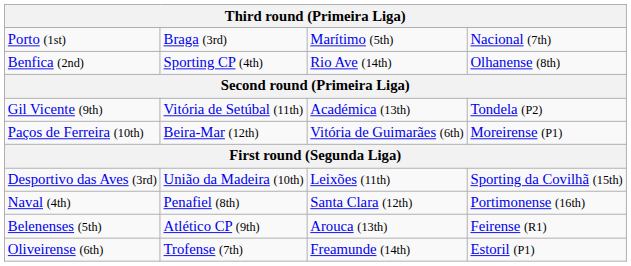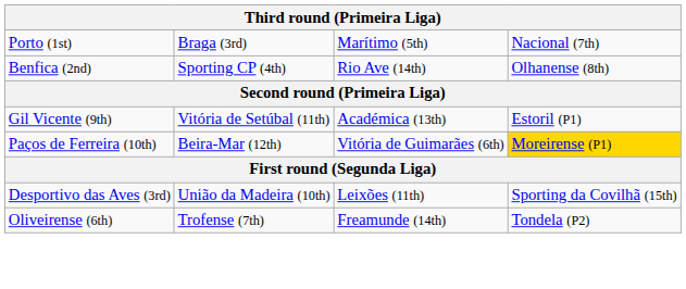 <table class="wikitable">
 <tr>
 <th colspan="4">Third round (Primeira Liga)</th>
 </tr>
 <tr>
 <td><a href='#'>Porto</a> <small>(1st)</small></td>
 <td><a href='#'>Braga</a> <small>(3rd)</small></td>
 <td><a href='#'>Marítimo</a> <small>(5th)</small></td>
 <td><a href='#'>Nacional</a> <small>(7th)</small></td>
 </tr>
 <tr>
 <td><a href='#'>Benfica</a> <small>(2nd)</small></td>
 <td><a href='#'>Sporting CP</a> <small>(4th)</small></td>
 <td><a href='#'>Rio Ave</a> <small>(14th)</small></td>
 <td><a href='#'>Olhanense</a> <small>(8th)</small></td>
 </tr>
 <tr>
 <th colspan="4">Second round (Primeira Liga)</th>
 </tr>
 <tr>
 <td><a href='#'>Gil Vicente</a> <small>(9th)</small></td>
 <td><a href='#'>Vitória de Setúbal</a> <small>(11th)</small></td>
 <td><a href='#'>Académica</a> <small>(13th)</small></td>
-<td><a href='#'>Tondela</a> <small>(P2)</small></td>
+<td><a href='#'>Estoril</a> <small>(P1)</small></td>
 </tr>
 <tr>
 <td><a href='#'>Paços de Ferreira</a> <small>(10th)</small></td>
 <td><a href='#'>Beira-Mar</a> <small>(12th)</small></td>
 <td><a href='#'>Vitória de Guimarães</a> <small>(6th)</small></td>
-<td><a href='#'>Moreirense</a> <small>(P1)</small></td>
+<td style="background: gold;"><a href='#'>Moreirense</a> <small>(P1)</small></td>
 </tr>
 <tr>
 <th colspan="4">First round (Segunda Liga)</th>
 </tr>
 <tr>
 <td><a href='#'>Desportivo das Aves</a> <small>(3rd)</small></td>
 <td><a href='#'>União da Madeira</a> <small>(10th)</small></td>
 <td><a href='#'>Leixões</a> <small>(11th)</small></td>
 <td><a href='#'>Sporting da Covilhã</a> <small>(15th)</small></td>
 </tr>
 <tr>
-<td><a href='#'>Naval</a> <small>(4th)</small></td>
-<td><a href='#'>Penafiel</a> <small>(8th)</small></td>
-<td><a href='#'>Santa Clara</a> <small>(12th)</small></td>
-<td><a href='#'>Portimonense</a> <small>(16th)</small></td>
-</tr>
-<tr>
-<td><a href='#'>Belenenses</a> <small>(5th)</small></td>
-<td><a href='#'>Atlético CP</a> <small>(9th)</small></td>
-<td><a href='#'>Arouca</a> <small>(13th)</small></td>
-<td><a href='#'>Feirense</a> <small>(R1)</small></td>
-</tr>
-<tr>
 <td><a href='#'>Oliveirense</a> <small>(6th)</small></td>
 <td><a href='#'>Trofense</a> <small>(7th)</small></td>
 <td><a href='#'>Freamunde</a> <small>(14th)</small></td>
-<td><a href='#'>Estoril</a> <small>(P1)</small></td>
+<td><a href='#'>Tondela</a> <small>(P2)</small></td>
 </tr>
 </table>
